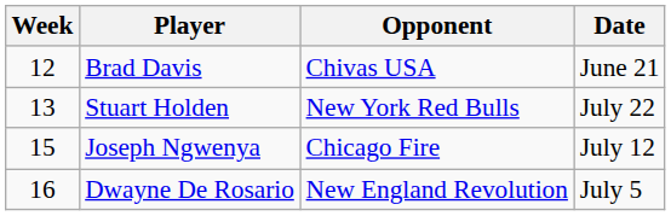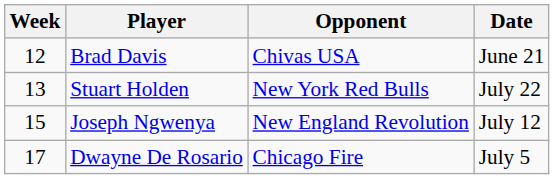 <table class="wikitable">
 <tr>
 <th>Week</th>
 <th>Player</th>
 <th>Opponent</th>
 <th>Date</th>
 </tr>
 <tr>
 <td align=center>12</td>
 <td> <a href='#'>Brad Davis</a></td>
 <td><a href='#'>Chivas USA</a></td>
 <td>June 21</td>
 </tr>
 <tr>
 <td align=center>13</td>
 <td> <a href='#'>Stuart Holden</a></td>
 <td><a href='#'>New York Red Bulls</a></td>
 <td>July 22</td>
 </tr>
 <tr>
 <td align=center>15</td>
 <td> <a href='#'>Joseph Ngwenya</a></td>
-<td><a href='#'>Chicago Fire</a></td>
+<td><a href='#'>New England Revolution</a></td>
 <td>July 12</td>
 </tr>
 <tr>
-<td align=center>16</td>
+<td align=center>17</td>
 <td> <a href='#'>Dwayne De Rosario</a></td>
-<td><a href='#'>New England Revolution</a></td>
+<td><a href='#'>Chicago Fire</a></td>
 <td>July 5</td>
 </tr>
 </table>
